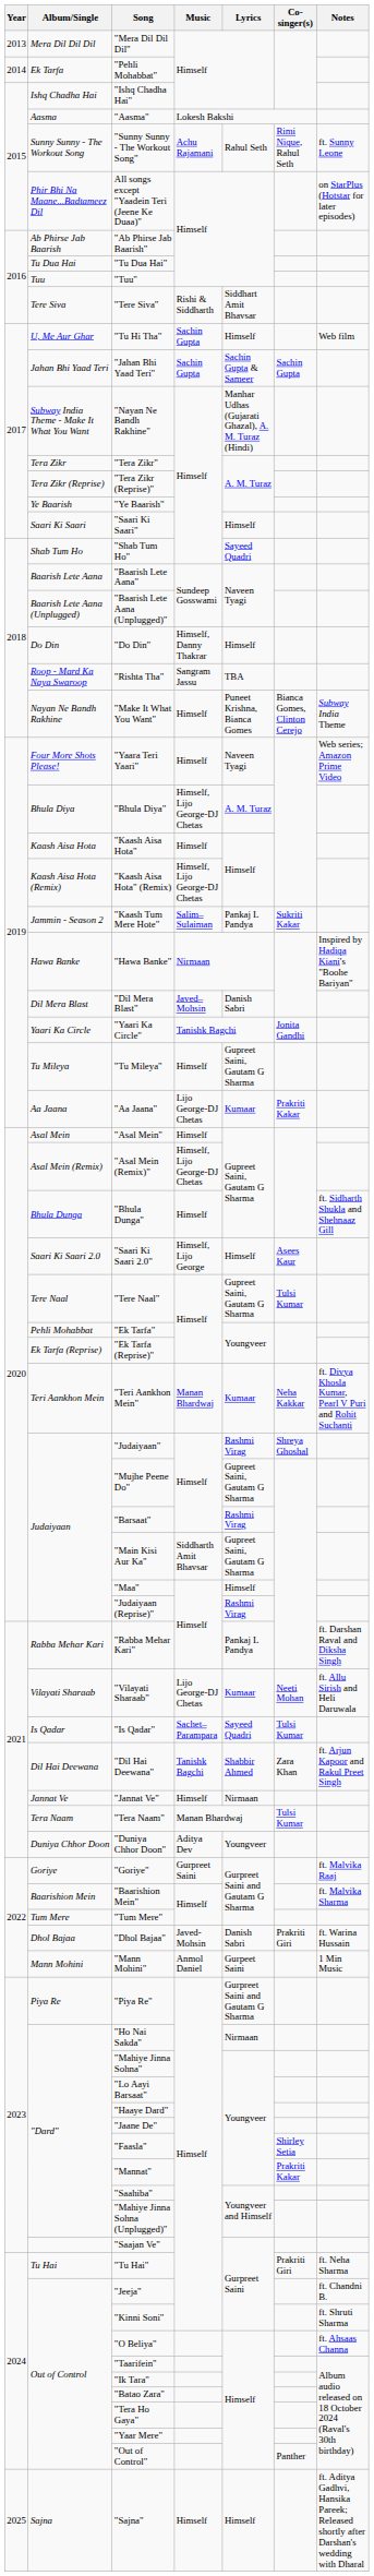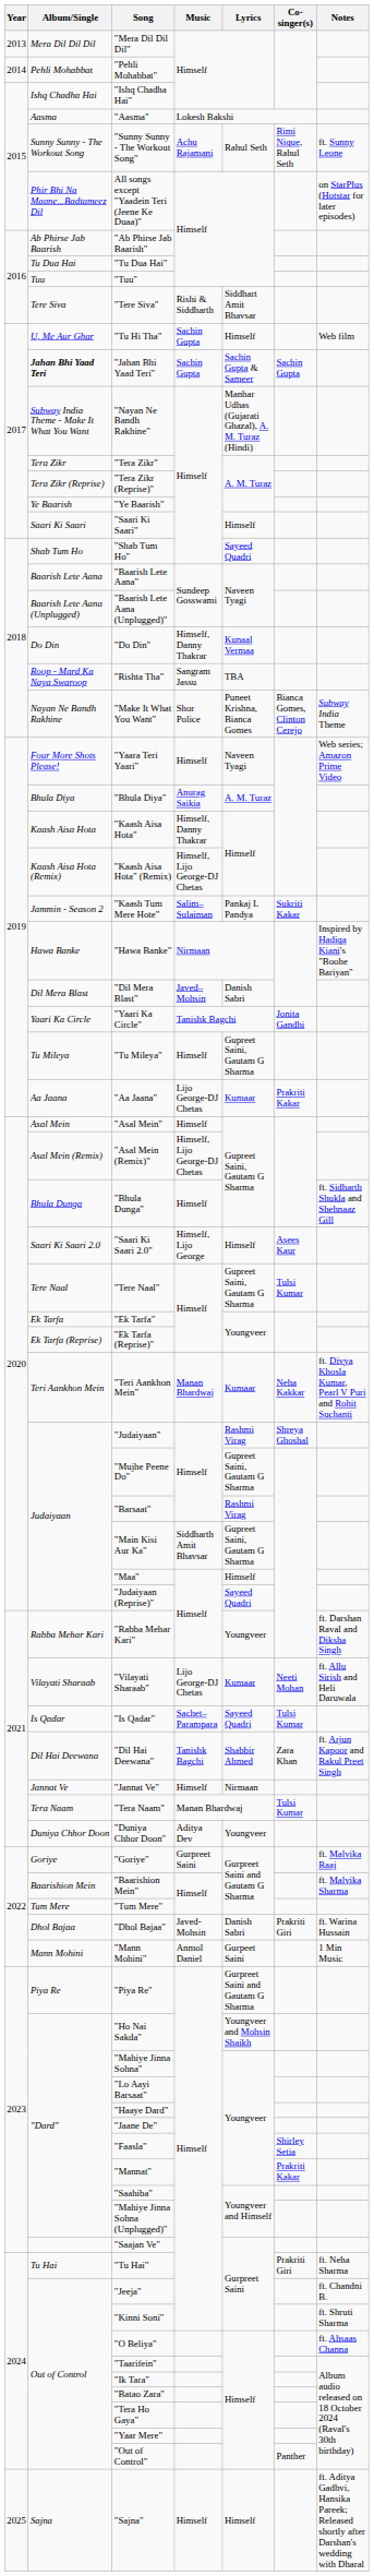 <table class="wikitable sortable">
 <tr>
 <th>Year</th>
 <th>Album/Single</th>
 <th>Song</th>
 <th>Music</th>
 <th>Lyrics</th>
 <th>Co-singer(s)</th>
 <th>Notes</th>
 </tr>
 <tr>
 <td>2013</td>
 <td><em>Mera Dil Dil Dil</em></td>
 <td>"Mera Dil Dil Dil"</td>
 <td colspan="2" rowspan="3">Himself</td>
 <td rowspan="3"></td>
 <td></td>
 </tr>
 <tr>
 <td>2014</td>
-<td><em>Ek Tarfa</em></td>
+<td><em>Pehli Mohabbat</em></td>
 <td>"Pehli Mohabbat"</td>
 <td></td>
 </tr>
 <tr>
 <td rowspan="4">2015</td>
 <td><em>Ishq Chadha Hai</em></td>
 <td>"Ishq Chadha Hai"</td>
 <td></td>
 </tr>
 <tr>
 <td><em>Aasma</em></td>
 <td>"Aasma"</td>
 <td colspan="3">Lokesh Bakshi</td>
 <td></td>
 </tr>
 <tr>
 <td><em>Sunny Sunny - The Workout Song</em></td>
 <td>"Sunny Sunny - The Workout Song"</td>
 <td><a href='#'>Achu Rajamani</a></td>
 <td>Rahul Seth</td>
 <td><a href='#'>Rimi Nique</a>, Rahul Seth</td>
 <td>ft. <a href='#'>Sunny Leone</a></td>
 </tr>
 <tr>
 <td><em><a href='#'>Phir Bhi Na Maane...Badtameez Dil</a></em></td>
 <td>All songs except "Yaadein Teri (Jeene Ke Duaa)"</td>
 <td colspan="2" rowspan="4">Himself</td>
 <td></td>
 <td>on <a href='#'>StarPlus</a> (<a href='#'>Hotstar</a> for later episodes)</td>
 </tr>
 <tr>
 <td rowspan="4">2016</td>
 <td><em>Ab Phirse Jab Baarish</em></td>
 <td>"Ab Phirse Jab Baarish"</td>
 <td></td>
 <td></td>
 </tr>
 <tr>
 <td><em>Tu Dua Hai</em></td>
 <td>"Tu Dua Hai"</td>
 <td></td>
 <td></td>
 </tr>
 <tr>
 <td><em>Tuu</em></td>
 <td>"Tuu"</td>
 <td></td>
 <td></td>
 </tr>
 <tr>
 <td><em>Tere Siva</em></td>
 <td>"Tere Siva"</td>
 <td>Rishi & Siddharth</td>
 <td>Siddhart Amit Bhavsar</td>
 <td></td>
 <td></td>
 </tr>
 <tr>
 <td rowspan="7">2017</td>
 <td><em><a href='#'>U, Me Aur Ghar</a></em></td>
 <td>"Tu Hi Tha"</td>
 <td><a href='#'>Sachin Gupta</a></td>
 <td>Himself</td>
 <td></td>
 <td>Web film</td>
 </tr>
 <tr>
-<td><em>Jahan Bhi Yaad Teri</em></td>
+<td><strong><em>Jahan Bhi Yaad Teri</em></strong></td>
 <td>"Jahan Bhi Yaad Teri"</td>
 <td><a href='#'>Sachin Gupta</a></td>
 <td><a href='#'>Sachin Gupta</a> & <a href='#'>Sameer</a></td>
 <td><a href='#'>Sachin Gupta</a></td>
 <td></td>
 </tr>
 <tr>
 <td><em><a href='#'>Subway</a> India Theme - Make It What You Want</em></td>
 <td>"Nayan Ne Bandh Rakhine"</td>
 <td rowspan="6">Himself</td>
 <td>Manhar Udhas (Gujarati Ghazal), <a href='#'>A. M. Turaz</a> (Hindi)</td>
 <td></td>
 <td></td>
 </tr>
 <tr>
 <td><em>Tera Zikr</em></td>
 <td>"Tera Zikr"</td>
 <td rowspan="3"><a href='#'>A. M. Turaz</a></td>
 <td></td>
 <td></td>
 </tr>
 <tr>
 <td><em>Tera Zikr (Reprise)</em></td>
 <td>"Tera Zikr (Reprise)"</td>
 <td></td>
 <td></td>
 </tr>
 <tr>
 <td><em>Ye Baarish</em></td>
 <td>"Ye Baarish"</td>
 <td></td>
 <td></td>
 </tr>
 <tr>
 <td><em>Saari Ki Saari</em></td>
 <td>"Saari Ki Saari"</td>
 <td>Himself</td>
 <td></td>
 <td></td>
 </tr>
 <tr>
 <td rowspan="6">2018</td>
 <td><em>Shab Tum Ho</em></td>
 <td>"Shab Tum Ho"</td>
 <td><a href='#'>Sayeed Quadri</a></td>
 <td></td>
 <td></td>
 </tr>
 <tr>
 <td><em>Baarish Lete Aana</em></td>
 <td>"Baarish Lete Aana"</td>
 <td rowspan="2">Sundeep Gosswami</td>
 <td rowspan="2">Naveen Tyagi</td>
 <td></td>
 <td></td>
 </tr>
 <tr>
 <td><em>Baarish Lete Aana (Unplugged)</em></td>
 <td>"Baarish Lete Aana (Unplugged)"</td>
 <td></td>
 <td></td>
 </tr>
 <tr>
 <td><em>Do Din</em></td>
 <td>"Do Din"</td>
 <td>Himself, Danny Thakrar</td>
-<td>Himself</td>
+<td><a href='#'>Kunaal Vermaa</a></td>
 <td></td>
 <td></td>
 </tr>
 <tr>
 <td><em><a href='#'>Roop - Mard Ka Naya Swaroop</a></em></td>
 <td>"Rishta Tha"</td>
 <td>Sangram Jassu</td>
 <td>TBA</td>
 <td></td>
 <td></td>
 </tr>
 <tr>
 <td><em>Nayan Ne Bandh Rakhine</em></td>
 <td>"Make It What You Want"</td>
-<td>Himself</td>
+<td>Shor Police</td>
 <td>Puneet Krishna, Bianca Gomes</td>
 <td>Bianca Gomes, <a href='#'>Clinton Cerejo</a></td>
 <td><a href='#'><em>Subway</em></a> <em>India</em> Theme</td>
 </tr>
 <tr>
 <td rowspan="10">2019</td>
 <td><em><a href='#'>Four More Shots Please!</a></em></td>
 <td>"Yaara Teri Yaari"</td>
 <td>Himself</td>
 <td>Naveen Tyagi</td>
 <td rowspan="4"></td>
 <td>Web series; <a href='#'>Amazon Prime Video</a></td>
 </tr>
 <tr>
 <td><em>Bhula Diya</em></td>
 <td>"Bhula Diya"</td>
-<td>Himself, Lijo George-DJ Chetas</td>
+<td><a href='#'>Anurag Saikia</a></td>
 <td><a href='#'>A. M. Turaz</a></td>
 <td></td>
 </tr>
 <tr>
 <td><em>Kaash Aisa Hota</em></td>
 <td>"Kaash Aisa Hota"</td>
-<td>Himself</td>
+<td>Himself, Danny Thakrar</td>
 <td rowspan="2">Himself</td>
 <td></td>
 </tr>
 <tr>
 <td><em>Kaash Aisa Hota (Remix)</em></td>
 <td>"Kaash Aisa Hota" (Remix)</td>
 <td>Himself, Lijo George-DJ Chetas</td>
 <td></td>
 </tr>
 <tr>
 <td><em>Jammin - Season 2</em></td>
 <td>"Kaash Tum Mere Hote"</td>
 <td><a href='#'>Salim–Sulaiman</a></td>
 <td>Pankaj L Pandya</td>
 <td><a href='#'>Sukriti Kakar</a></td>
 <td></td>
 </tr>
 <tr>
 <td><em>Hawa Banke</em></td>
 <td>"Hawa Banke"</td>
 <td colspan="2"><a href='#'>Nirmaan</a></td>
 <td rowspan="2"></td>
 <td>Inspired by <a href='#'>Hadiqa Kiani</a>'s "Boohe Bariyan"</td>
 </tr>
 <tr>
 <td><em>Dil Mera Blast</em></td>
 <td>"Dil Mera Blast"</td>
 <td><a href='#'>Javed–Mohsin</a></td>
 <td>Danish Sabri</td>
 <td></td>
 </tr>
 <tr>
 <td><em>Yaari Ka Circle</em></td>
 <td>"Yaari Ka Circle"</td>
 <td colspan="2"><a href='#'>Tanishk Bagchi</a></td>
 <td><a href='#'>Jonita Gandhi</a></td>
 <td></td>
 </tr>
 <tr>
 <td><em>Tu Mileya</em></td>
 <td>"Tu Mileya"</td>
 <td>Himself</td>
 <td>Gupreet Saini, Gautam G Sharma</td>
 <td></td>
 <td></td>
 </tr>
 <tr>
 <td><em>Aa Jaana</em></td>
 <td>"Aa Jaana"</td>
 <td>Lijo George-DJ Chetas</td>
 <td><a href='#'>Kumaar</a></td>
 <td><a href='#'>Prakriti Kakar</a></td>
 <td></td>
 </tr>
 <tr>
 <td rowspan="14">2020</td>
 <td><em>Asal Mein</em></td>
 <td>"Asal Mein"</td>
 <td>Himself</td>
 <td rowspan="3">Gupreet Saini, Gautam G Sharma</td>
 <td rowspan="3"></td>
 <td></td>
 </tr>
 <tr>
 <td><em>Asal Mein (Remix)</em></td>
 <td>"Asal Mein (Remix)"</td>
 <td>Himself, Lijo George-DJ Chetas</td>
 <td></td>
 </tr>
 <tr>
 <td><em><a href='#'>Bhula Dunga</a></em></td>
 <td>"Bhula Dunga"</td>
 <td>Himself</td>
 <td>ft. <a href='#'>Sidharth Shukla</a> and <a href='#'>Shehnaaz Gill</a></td>
 </tr>
 <tr>
 <td><em>Saari Ki Saari 2.0</em></td>
 <td>"Saari Ki Saari 2.0"</td>
 <td>Himself, Lijo George</td>
 <td>Himself</td>
 <td><a href='#'>Asees Kaur</a></td>
 <td></td>
 </tr>
 <tr>
 <td><em>Tere Naal</em></td>
 <td>"Tere Naal"</td>
 <td rowspan="3">Himself</td>
 <td>Gupreet Saini, Gautam G Sharma</td>
 <td><a href='#'>Tulsi Kumar</a></td>
 <td></td>
 </tr>
 <tr>
-<td><em>Pehli Mohabbat</em></td>
+<td><em>Ek Tarfa</em></td>
 <td>"Ek Tarfa"</td>
 <td rowspan="2">Youngveer</td>
 <td rowspan="2"></td>
 <td></td>
 </tr>
 <tr>
 <td><em>Ek Tarfa (Reprise)</em></td>
 <td>"Ek Tarfa (Reprise)"</td>
 <td></td>
 </tr>
 <tr>
 <td><em>Teri Aankhon Mein</em></td>
 <td>"Teri Aankhon Mein"</td>
 <td><a href='#'>Manan Bhardwaj</a></td>
 <td><a href='#'>Kumaar</a></td>
 <td><a href='#'>Neha Kakkar</a></td>
 <td>ft. <a href='#'>Divya Khosla Kumar</a>, <a href='#'>Pearl V Puri</a> and <a href='#'>Rohit Suchanti</a></td>
 </tr>
 <tr>
 <td rowspan="6"><em>Judaiyaan</em></td>
 <td>"Judaiyaan"</td>
 <td rowspan="3">Himself</td>
 <td><a href='#'>Rashmi Virag</a></td>
 <td><a href='#'>Shreya Ghoshal</a></td>
 <td></td>
 </tr>
 <tr>
 <td>"Mujhe Peene Do"</td>
 <td>Gupreet Saini, Gautam G Sharma</td>
 <td rowspan="6"></td>
 <td></td>
 </tr>
 <tr>
 <td>"Barsaat"</td>
 <td><a href='#'>Rashmi Virag</a></td>
 <td></td>
 </tr>
 <tr>
 <td>"Main Kisi Aur Ka"</td>
 <td>Siddharth Amit Bhavsar</td>
 <td>Gupreet Saini, Gautam G Sharma</td>
 <td></td>
 </tr>
 <tr>
 <td>"Maa"</td>
 <td rowspan="3">Himself</td>
 <td>Himself</td>
 <td></td>
 </tr>
 <tr>
 <td>"Judaiyaan (Reprise)"</td>
-<td><a href='#'>Rashmi Virag</a></td>
+<td><a href='#'>Sayeed Quadri</a></td>
 <td></td>
 </tr>
 <tr>
 <td rowspan="7">2021</td>
 <td><em>Rabba Mehar Kari</em></td>
 <td>"Rabba Mehar Kari"</td>
-<td>Pankaj L Pandya</td>
+<td>Youngveer</td>
 <td>ft. Darshan Raval and <a href='#'>Diksha Singh</a></td>
 </tr>
 <tr>
 <td><em>Vilayati Sharaab</em></td>
 <td>"Vilayati Sharaab"</td>
 <td>Lijo George-DJ Chetas</td>
 <td><a href='#'>Kumaar</a></td>
 <td><a href='#'>Neeti Mohan</a></td>
 <td>ft. <a href='#'>Allu Sirish</a> and Heli Daruwala</td>
 </tr>
 <tr>
 <td><em>Is Qadar</em></td>
 <td>"Is Qadar"</td>
 <td><a href='#'>Sachet–Parampara</a></td>
 <td><a href='#'>Sayeed Quadri</a></td>
 <td><a href='#'>Tulsi Kumar</a></td>
 <td></td>
 </tr>
 <tr>
 <td><em>Dil Hai Deewana</em></td>
 <td>"Dil Hai Deewana"</td>
 <td><a href='#'>Tanishk Bagchi</a></td>
 <td><a href='#'>Shabbir Ahmed</a></td>
 <td>Zara Khan</td>
 <td>ft. <a href='#'>Arjun Kapoor</a> and <a href='#'>Rakul Preet Singh</a></td>
 </tr>
 <tr>
 <td><em>Jannat Ve</em></td>
 <td>"Jannat Ve"</td>
 <td>Himself</td>
 <td>Nirmaan</td>
 <td></td>
 <td></td>
 </tr>
 <tr>
 <td><em>Tera Naam</em></td>
 <td>"Tera Naam"</td>
 <td colspan="2">Manan Bhardwaj</td>
 <td><a href='#'>Tulsi Kumar</a></td>
 <td></td>
 </tr>
 <tr>
 <td><em>Duniya Chhor Doon</em></td>
 <td>"Duniya Chhor Doon"</td>
 <td>Aditya Dev</td>
 <td>Youngveer</td>
 <td></td>
 <td></td>
 </tr>
 <tr>
 <td rowspan="5">2022</td>
 <td><em>Goriye</em></td>
 <td>"Goriye"</td>
 <td>Gurpreet Saini</td>
 <td rowspan=3>Gurpreet Saini and Gautam G Sharma</td>
 <td></td>
 <td>ft. <a href='#'>Malvika Raaj</a></td>
 </tr>
 <tr>
 <td><em>Baarishion Mein</em></td>
 <td>"Baarishion Mein"</td>
 <td rowspan=2>Himself</td>
 <td></td>
 <td>ft. <a href='#'>Malvika Sharma</a></td>
 </tr>
 <tr>
 <td><em>Tum Mere</em></td>
 <td>"Tum Mere"</td>
 <td></td>
 <td></td>
 </tr>
 <tr>
 <td><em>Dhol Bajaa</em></td>
 <td>"Dhol Bajaa"</td>
 <td>Javed-Mohsin</td>
 <td colspan="1">Danish Sabri</td>
 <td>Prakriti Giri</td>
 <td>ft. Warina Hussain</td>
 </tr>
 <tr>
 <td><em>Mann Mohini</em></td>
 <td>"Mann Mohini"</td>
 <td>Anmol Daniel</td>
 <td>Gurpeet Saini</td>
 <td></td>
 <td>1 Min Music</td>
 </tr>
 <tr>
 <td rowspan="11">2023</td>
 <td><em>Piya Re</em></td>
 <td>"Piya Re"</td>
 <td rowspan="14">Himself</td>
 <td>Gurpreet Saini and Gautam G Sharma</td>
 <td></td>
 <td></td>
 </tr>
 <tr>
 <td rowspan="9"><em>"Dard"</em></td>
 <td>"Ho Nai Sakda"</td>
-<td>Nirmaan</td>
+<td>Youngveer and <a href='#'>Mohsin Shaikh</a></td>
 <td></td>
 <td></td>
 </tr>
 <tr>
 <td>"Mahiye Jinna Sohna"</td>
 <td rowspan="6">Youngveer</td>
 <td></td>
 <td></td>
 </tr>
 <tr>
 <td>"Lo Aayi Barsaat"</td>
 <td></td>
 <td></td>
 </tr>
 <tr>
 <td>"Haaye Dard"</td>
 <td></td>
 <td></td>
 </tr>
 <tr>
 <td>"Jaane De"</td>
 <td></td>
 <td></td>
 </tr>
 <tr>
 <td>"Faasla"</td>
 <td><a href='#'>Shirley Setia</a></td>
 <td></td>
 </tr>
 <tr>
 <td>"Mannat"</td>
 <td><a href='#'>Prakriti Kakar</a></td>
 <td></td>
 </tr>
 <tr>
 <td>"Saahiba"</td>
 <td rowspan="2">Youngveer and Himself</td>
 <td></td>
 <td></td>
 </tr>
 <tr>
 <td>"Mahiye Jinna Sohna (Unplugged)"</td>
 <td></td>
 <td></td>
 </tr>
 <tr>
 <td></td>
 <td>"Saajan Ve"</td>
 <td rowspan="4">Gurpreet Saini</td>
 <td></td>
 <td></td>
 </tr>
 <tr>
 <td rowspan="10">2024</td>
 <td><em>Tu Hai</em></td>
 <td>"Tu Hai"</td>
 <td>Prakriti Giri</td>
 <td>ft. Neha Sharma</td>
 </tr>
 <tr>
 <td rowspan="9"><em>Out of Control</em></td>
 <td>"Jeeja"</td>
 <td></td>
 <td>ft. Chandni B.</td>
 </tr>
 <tr>
 <td>"Kinni Soni"</td>
 <td></td>
 <td>ft. Shruti Sharma</td>
 </tr>
 <tr>
 <td>"O Beliya"</td>
 <td></td>
 <td rowspan="7">Himself</td>
 <td></td>
 <td>ft. <a href='#'>Ahsaas Channa</a></td>
 </tr>
 <tr>
 <td>"Taarifein"</td>
 <td></td>
 <td></td>
 <td rowspan="6">Album audio released on 18 October 2024 (Raval's 30th birthday)</td>
 </tr>
 <tr>
 <td>"Ik Tara"</td>
 <td></td>
 <td></td>
 </tr>
 <tr>
 <td>"Batao Zara"</td>
 <td></td>
 <td></td>
 </tr>
 <tr>
 <td>"Tera Ho Gaya"</td>
 <td></td>
 <td></td>
 </tr>
 <tr>
 <td>"Yaar Mere"</td>
 <td></td>
 <td></td>
 </tr>
 <tr>
 <td>"Out of Control"</td>
 <td></td>
 <td>Panther</td>
 </tr>
 <tr>
 <td rowspan="1">2025</td>
 <td><em>Sajna</em></td>
 <td>"Sajna"</td>
 <td>Himself</td>
 <td>Himself</td>
 <td></td>
 <td>ft. Aditya Gadhvi, Hansika Pareek; Released shortly after Darshan's wedding with Dharal</td>
 </tr>
 </table>
